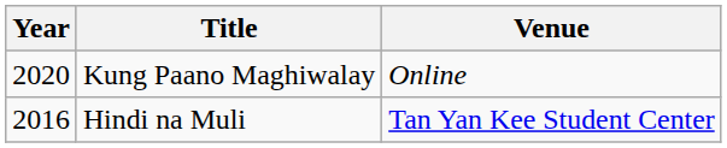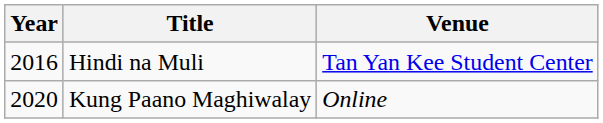 <table class="wikitable">
 <tr>
 <th>Year</th>
 <th>Title</th>
 <th>Venue</th>
 </tr>
 <tr>
+<td>2016</td>
+<td>Hindi na Muli</td>
+<td><a href='#'>Tan Yan Kee Student Center</a></td>
+</tr>
+<tr>
 <td>2020</td>
 <td>Kung Paano Maghiwalay</td>
 <td><em>Online</em></td>
 </tr>
-<tr>
-<td>2016</td>
-<td>Hindi na Muli</td>
-<td><a href='#'>Tan Yan Kee Student Center</a></td>
-</tr>
 </table>
